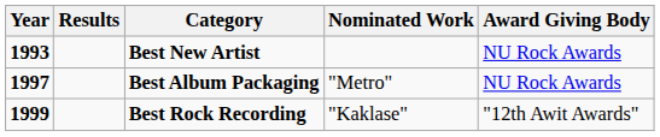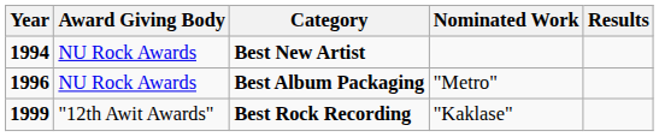 <table class="wikitable">
 <tr>
 <th>Year</th>
-<th>Results</th>
+<th>Award Giving Body</th>
 <th>Category</th>
 <th>Nominated Work</th>
-<th>Award Giving Body</th>
+<th>Results</th>
 </tr>
 <tr>
-<td><strong>1993</strong></td>
-<td></td>
+<td><strong>1994</strong></td>
+<td><a href='#'>NU Rock Awards</a></td>
 <td><strong>Best New Artist</strong></td>
 <td></td>
-<td><a href='#'>NU Rock Awards</a></td>
+<td></td>
 </tr>
 <tr>
-<td><strong>1997</strong></td>
-<td></td>
+<td><strong>1996</strong></td>
+<td><a href='#'>NU Rock Awards</a></td>
 <td><strong>Best Album Packaging</strong></td>
 <td>"Metro"</td>
-<td><a href='#'>NU Rock Awards</a></td>
+<td></td>
 </tr>
 <tr>
 <td><strong>1999</strong></td>
-<td></td>
+<td>"12th Awit Awards"</td>
 <td><strong>Best Rock Recording</strong></td>
 <td>"Kaklase"</td>
-<td>"12th Awit Awards"</td>
+<td></td>
 </tr>
 </table>
